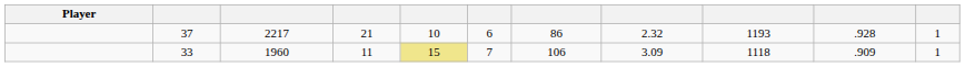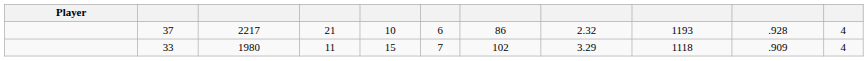 <table class="wikitable sortable" style="width:100%;">
 <tr style="text-align:center; background:#ddd;">
 <th>Player</th>
 <th></th>
 <th></th>
 <th></th>
 <th></th>
 <th></th>
 <th></th>
 <th></th>
 <th></th>
 <th></th>
 <th></th>
 </tr>
 <tr align=center>
 <td></td>
 <td>37</td>
 <td>2217</td>
 <td>21</td>
 <td>10</td>
 <td>6</td>
 <td>86</td>
 <td>2.32</td>
 <td>1193</td>
 <td>.928</td>
-<td>1</td>
+<td>4</td>
 </tr>
 <tr align=center>
 <td></td>
 <td>33</td>
-<td>1960</td>
+<td>1980</td>
 <td>11</td>
-<td style="background: khaki;">15</td>
+<td>15</td>
 <td>7</td>
-<td>106</td>
-<td>3.09</td>
+<td>102</td>
+<td>3.29</td>
 <td>1118</td>
 <td>.909</td>
-<td>1</td>
+<td>4</td>
 </tr>
 </table>
